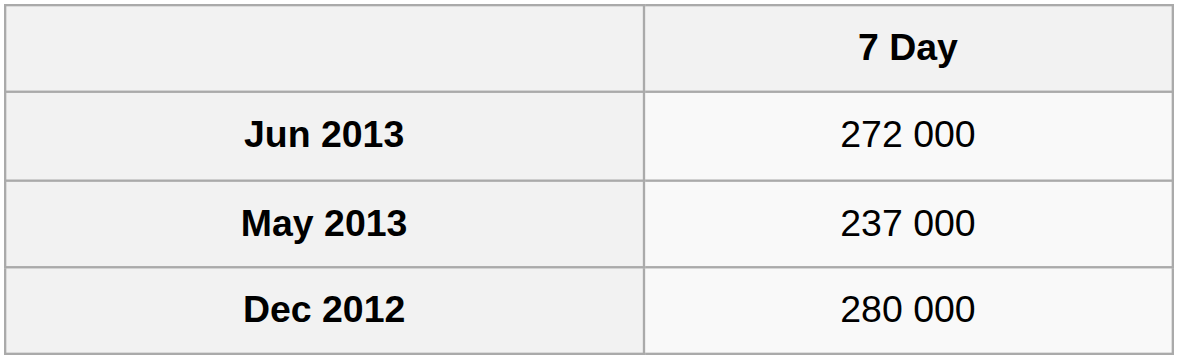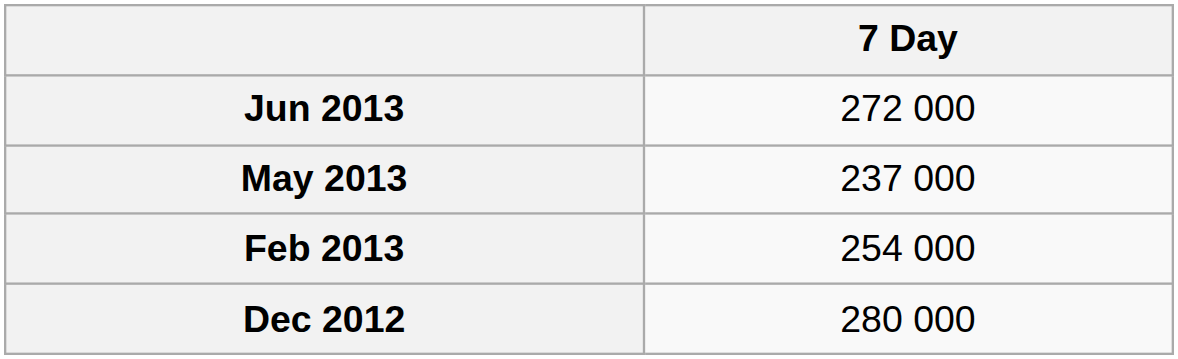 <table class="wikitable sortable" style="text-align:center; width:500px; height:150px;">
 <tr>
 <th></th>
 <th>7 Day</th>
 </tr>
 <tr>
 <th scope="row">Jun 2013</th>
 <td>272 000</td>
 </tr>
 <tr>
 <th scope="row">May 2013</th>
 <td>237 000</td>
 </tr>
 <tr>
+<th scope="row">Feb 2013</th>
+<td>254 000</td>
+</tr>
+<tr>
 <th scope="row">Dec 2012</th>
 <td>280 000</td>
 </tr>
 </table>
